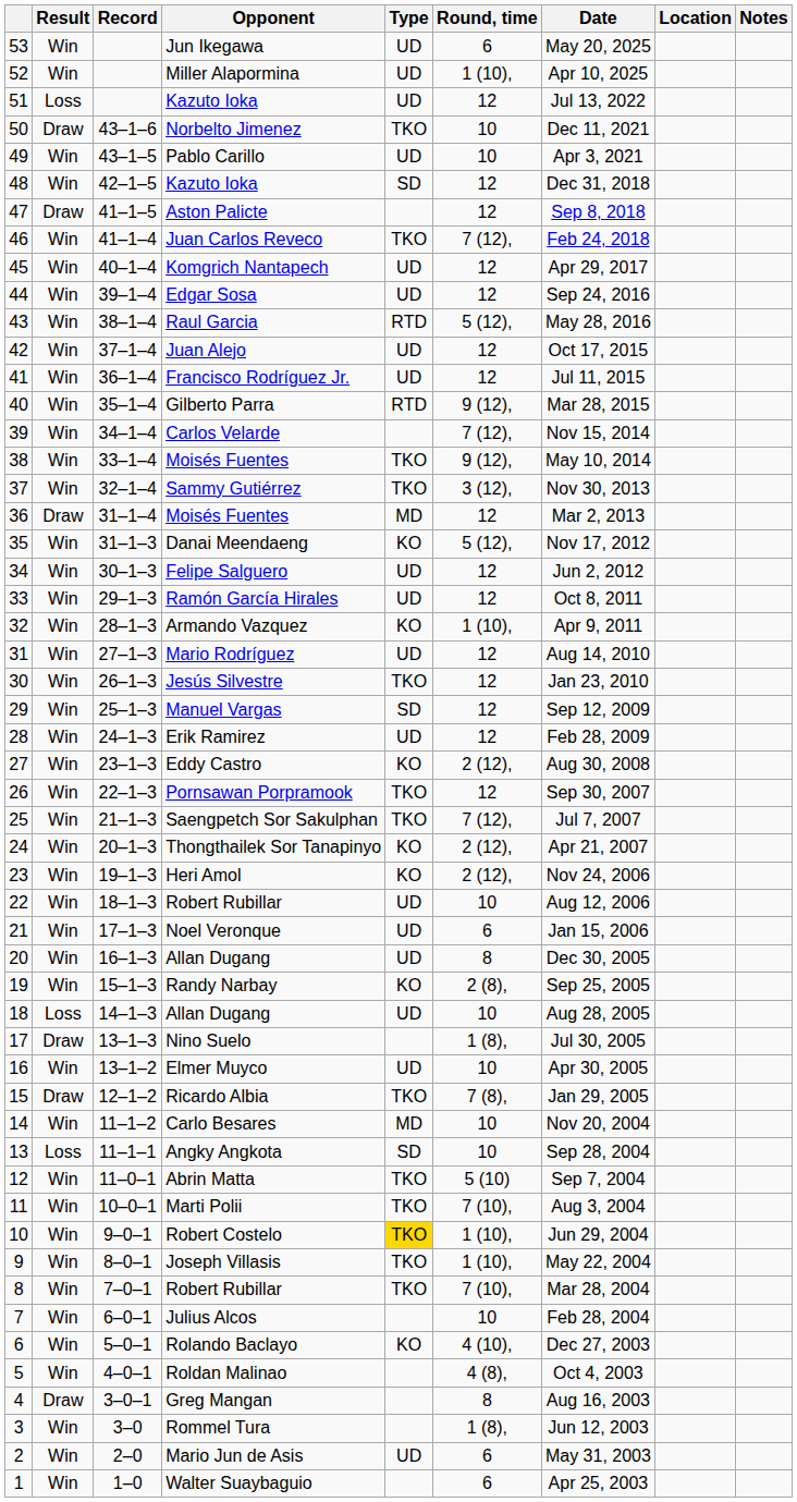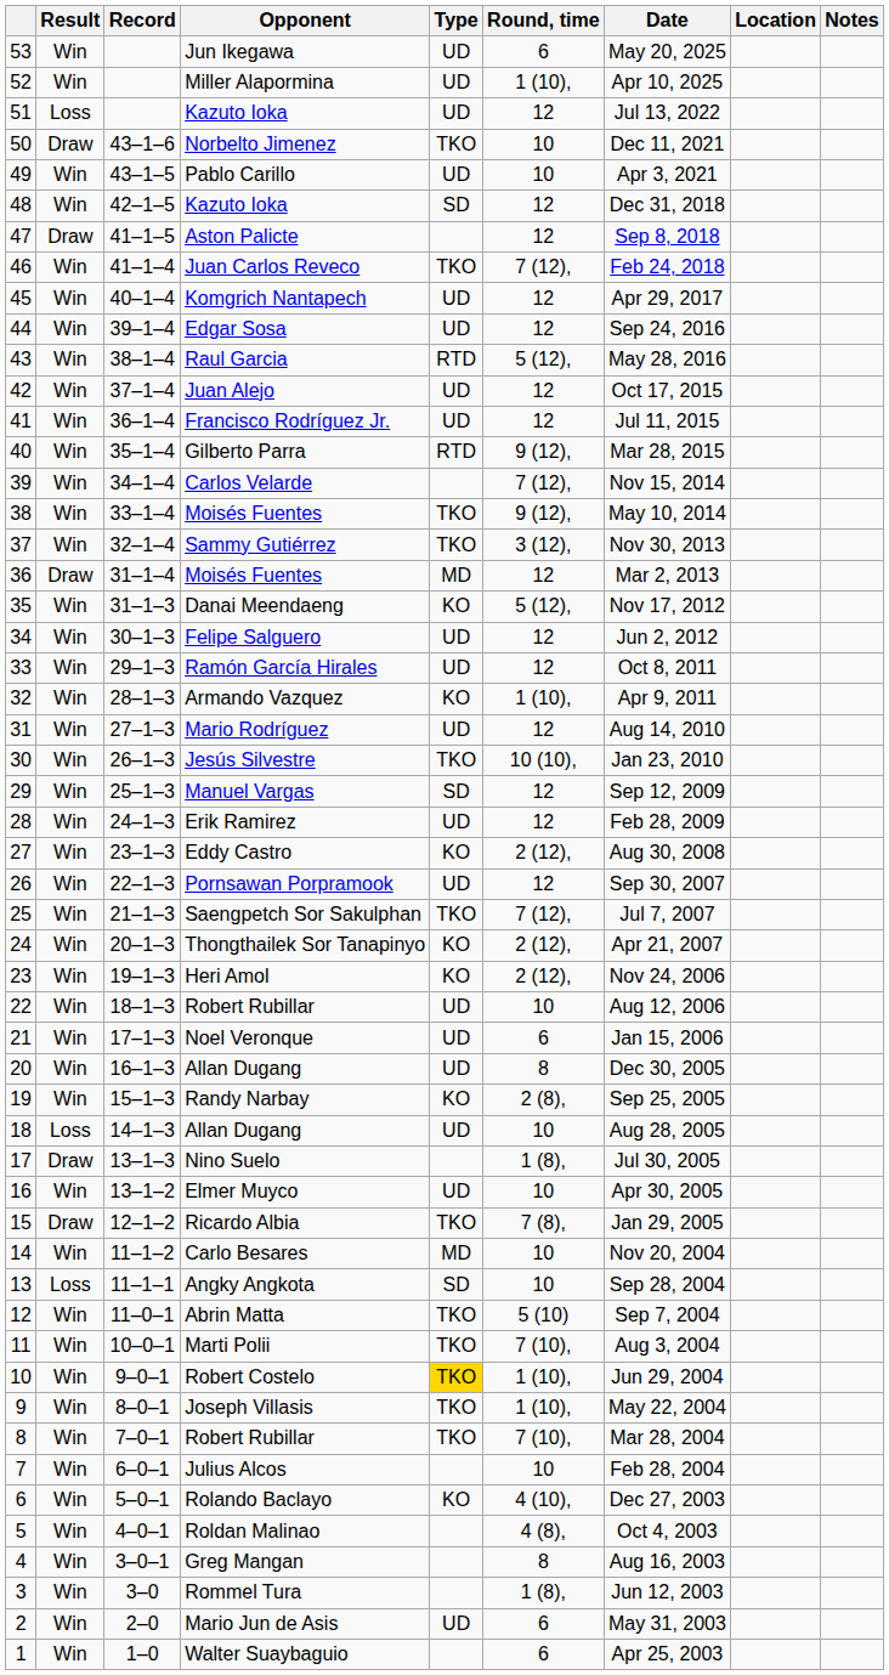 <table class="wikitable" style="text-align:center">
 <tr>
 <th></th>
 <th>Result</th>
 <th>Record</th>
 <th>Opponent</th>
 <th>Type</th>
 <th>Round, time</th>
 <th>Date</th>
 <th>Location</th>
 <th>Notes</th>
 </tr>
 <tr>
 <td>53</td>
 <td>Win</td>
 <td></td>
 <td style="text-align: left;">Jun Ikegawa</td>
 <td>UD</td>
 <td>6</td>
 <td>May 20, 2025</td>
 <td style="text-align:left;"></td>
 <td></td>
 </tr>
 <tr>
 <td>52</td>
 <td>Win</td>
 <td></td>
 <td style="text-align:left;">Miller Alapormina</td>
 <td>UD</td>
 <td>1 (10), </td>
 <td>Apr 10, 2025</td>
 <td style="text-align:left;"></td>
 <td></td>
 </tr>
 <tr>
 <td>51</td>
 <td>Loss</td>
 <td></td>
 <td style="text-align:left;"><a href='#'>Kazuto Ioka</a></td>
 <td>UD</td>
 <td>12</td>
 <td>Jul 13, 2022</td>
 <td style="text-align:left;"></td>
 <td style="text-align:left;"></td>
 </tr>
 <tr>
 <td>50</td>
 <td>Draw</td>
 <td>43–1–6</td>
 <td style="text-align:left;"><a href='#'>Norbelto Jimenez</a></td>
 <td>TKO</td>
 <td>10</td>
 <td>Dec 11, 2021</td>
 <td style="text-align:left;"></td>
 <td style="text-align:left;"></td>
 </tr>
 <tr>
 <td>49</td>
 <td>Win</td>
 <td>43–1–5</td>
 <td style="text-align:left;">Pablo Carillo</td>
 <td>UD</td>
 <td>10</td>
 <td>Apr 3, 2021</td>
 <td style="text-align:left;"></td>
 <td style="text-align:left;"></td>
 </tr>
 <tr>
 <td>48</td>
 <td>Win</td>
 <td>42–1–5</td>
 <td style="text-align:left;"><a href='#'>Kazuto Ioka</a></td>
 <td>SD</td>
 <td>12</td>
 <td>Dec 31, 2018</td>
 <td style="text-align:left;"></td>
 <td style="text-align:left;"></td>
 </tr>
 <tr>
 <td>47</td>
 <td>Draw</td>
 <td>41–1–5</td>
 <td style="text-align:left;"><a href='#'>Aston Palicte</a></td>
 <td></td>
 <td>12</td>
 <td><a href='#'>Sep 8, 2018</a></td>
 <td style="text-align:left;"></td>
 <td style="text-align:left;"></td>
 </tr>
 <tr>
 <td>46</td>
 <td>Win</td>
 <td>41–1–4</td>
 <td style="text-align:left;"><a href='#'>Juan Carlos Reveco</a></td>
 <td>TKO</td>
 <td>7 (12), </td>
 <td><a href='#'>Feb 24, 2018</a></td>
 <td style="text-align:left;"></td>
 <td style="text-align:left;"></td>
 </tr>
 <tr>
 <td>45</td>
 <td>Win</td>
 <td>40–1–4</td>
 <td style="text-align:left;"><a href='#'>Komgrich Nantapech</a></td>
 <td>UD</td>
 <td>12</td>
 <td>Apr 29, 2017</td>
 <td style="text-align:left;"></td>
 <td style="text-align:left;"></td>
 </tr>
 <tr>
 <td>44</td>
 <td>Win</td>
 <td>39–1–4</td>
 <td style="text-align:left;"><a href='#'>Edgar Sosa</a></td>
 <td>UD</td>
 <td>12</td>
 <td>Sep 24, 2016</td>
 <td style="text-align:left;"></td>
 <td style="text-align:left;"></td>
 </tr>
 <tr>
 <td>43</td>
 <td>Win</td>
 <td>38–1–4</td>
 <td style="text-align:left;"><a href='#'>Raul Garcia</a></td>
 <td>RTD</td>
 <td>5 (12), </td>
 <td>May 28, 2016</td>
 <td style="text-align:left;"></td>
 <td style="text-align:left;"></td>
 </tr>
 <tr>
 <td>42</td>
 <td>Win</td>
 <td>37–1–4</td>
 <td style="text-align:left;"><a href='#'>Juan Alejo</a></td>
 <td>UD</td>
 <td>12</td>
 <td>Oct 17, 2015</td>
 <td style="text-align:left;"></td>
 <td style="text-align:left;"></td>
 </tr>
 <tr>
 <td>41</td>
 <td>Win</td>
 <td>36–1–4</td>
 <td style="text-align:left;"><a href='#'>Francisco Rodríguez Jr.</a></td>
 <td>UD</td>
 <td>12</td>
 <td>Jul 11, 2015</td>
 <td style="text-align:left;"></td>
 <td style="text-align:left;"></td>
 </tr>
 <tr>
 <td>40</td>
 <td>Win</td>
 <td>35–1–4</td>
 <td style="text-align:left;">Gilberto Parra</td>
 <td>RTD</td>
 <td>9 (12), </td>
 <td>Mar 28, 2015</td>
 <td style="text-align:left;"></td>
 <td style="text-align:left;"></td>
 </tr>
 <tr>
 <td>39</td>
 <td>Win</td>
 <td>34–1–4</td>
 <td style="text-align:left;"><a href='#'>Carlos Velarde</a></td>
 <td></td>
 <td>7 (12), </td>
 <td>Nov 15, 2014</td>
 <td style="text-align:left;"></td>
 <td style="text-align:left;"></td>
 </tr>
 <tr>
 <td>38</td>
 <td>Win</td>
 <td>33–1–4</td>
 <td style="text-align:left;"><a href='#'>Moisés Fuentes</a></td>
 <td>TKO</td>
 <td>9 (12), </td>
 <td>May 10, 2014</td>
 <td style="text-align:left;"></td>
 <td style="text-align:left;"></td>
 </tr>
 <tr>
 <td>37</td>
 <td>Win</td>
 <td>32–1–4</td>
 <td style="text-align:left;"><a href='#'>Sammy Gutiérrez</a></td>
 <td>TKO</td>
 <td>3 (12), </td>
 <td>Nov 30, 2013</td>
 <td style="text-align:left;"></td>
 <td style="text-align:left;"></td>
 </tr>
 <tr>
 <td>36</td>
 <td>Draw</td>
 <td>31–1–4</td>
 <td style="text-align:left;"><a href='#'>Moisés Fuentes</a></td>
 <td>MD</td>
 <td>12</td>
 <td>Mar 2, 2013</td>
 <td style="text-align:left;"></td>
 <td style="text-align:left;"></td>
 </tr>
 <tr>
 <td>35</td>
 <td>Win</td>
 <td>31–1–3</td>
 <td style="text-align:left;">Danai Meendaeng</td>
 <td>KO</td>
 <td>5 (12), </td>
 <td>Nov 17, 2012</td>
 <td style="text-align:left;"></td>
 <td></td>
 </tr>
 <tr>
 <td>34</td>
 <td>Win</td>
 <td>30–1–3</td>
 <td style="text-align:left;"><a href='#'>Felipe Salguero</a></td>
 <td>UD</td>
 <td>12</td>
 <td>Jun 2, 2012</td>
 <td style="text-align:left;"></td>
 <td style="text-align:left;"></td>
 </tr>
 <tr>
 <td>33</td>
 <td>Win</td>
 <td>29–1–3</td>
 <td style="text-align:left;"><a href='#'>Ramón García Hirales</a></td>
 <td>UD</td>
 <td>12</td>
 <td>Oct 8, 2011</td>
 <td style="text-align:left;"></td>
 <td style="text-align:left;"></td>
 </tr>
 <tr>
 <td>32</td>
 <td>Win</td>
 <td>28–1–3</td>
 <td style="text-align:left;">Armando Vazquez</td>
 <td>KO</td>
 <td>1 (10), </td>
 <td>Apr 9, 2011</td>
 <td style="text-align:left;"></td>
 <td></td>
 </tr>
 <tr>
 <td>31</td>
 <td>Win</td>
 <td>27–1–3</td>
 <td style="text-align:left;"><a href='#'>Mario Rodríguez</a></td>
 <td>UD</td>
 <td>12</td>
 <td>Aug 14, 2010</td>
 <td style="text-align:left;"></td>
 <td style="text-align:left;"></td>
 </tr>
 <tr>
 <td>30</td>
 <td>Win</td>
 <td>26–1–3</td>
 <td style="text-align:left;"><a href='#'>Jesús Silvestre</a></td>
 <td>TKO</td>
-<td>12</td>
+<td>10 (10), </td>
 <td>Jan 23, 2010</td>
 <td style="text-align:left;"></td>
 <td></td>
 </tr>
 <tr>
 <td>29</td>
 <td>Win</td>
 <td>25–1–3</td>
 <td style="text-align:left;"><a href='#'>Manuel Vargas</a></td>
 <td>SD</td>
 <td>12</td>
 <td>Sep 12, 2009</td>
 <td style="text-align:left;"></td>
 <td style="text-align:left;"></td>
 </tr>
 <tr>
 <td>28</td>
 <td>Win</td>
 <td>24–1–3</td>
 <td style="text-align:left;">Erik Ramirez</td>
 <td>UD</td>
 <td>12</td>
 <td>Feb 28, 2009</td>
 <td style="text-align:left;"></td>
 <td style="text-align:left;"></td>
 </tr>
 <tr>
 <td>27</td>
 <td>Win</td>
 <td>23–1–3</td>
 <td style="text-align:left;">Eddy Castro</td>
 <td>KO</td>
 <td>2 (12), </td>
 <td>Aug 30, 2008</td>
 <td style="text-align:left;"></td>
 <td style="text-align:left;"></td>
 </tr>
 <tr>
 <td>26</td>
 <td>Win</td>
 <td>22–1–3</td>
 <td style="text-align:left;"><a href='#'>Pornsawan Porpramook</a></td>
-<td>TKO</td>
+<td>UD</td>
 <td>12</td>
 <td>Sep 30, 2007</td>
 <td style="text-align:left;"></td>
 <td style="text-align:left;"></td>
 </tr>
 <tr>
 <td>25</td>
 <td>Win</td>
 <td>21–1–3</td>
 <td style="text-align:left;">Saengpetch Sor Sakulphan</td>
 <td>TKO</td>
 <td>7 (12), </td>
 <td>Jul 7, 2007</td>
 <td style="text-align:left;"></td>
 <td style="text-align:left;"></td>
 </tr>
 <tr>
 <td>24</td>
 <td>Win</td>
 <td>20–1–3</td>
 <td style="text-align:left;">Thongthailek Sor Tanapinyo</td>
 <td>KO</td>
 <td>2 (12), </td>
 <td>Apr 21, 2007</td>
 <td style="text-align:left;"></td>
 <td style="text-align:left;"></td>
 </tr>
 <tr>
 <td>23</td>
 <td>Win</td>
 <td>19–1–3</td>
 <td style="text-align:left;">Heri Amol</td>
 <td>KO</td>
 <td>2 (12), </td>
 <td>Nov 24, 2006</td>
 <td style="text-align:left;"></td>
 <td style="text-align:left;"></td>
 </tr>
 <tr>
 <td>22</td>
 <td>Win</td>
 <td>18–1–3</td>
 <td style="text-align:left;">Robert Rubillar</td>
 <td>UD</td>
 <td>10</td>
 <td>Aug 12, 2006</td>
 <td style="text-align:left;"></td>
 <td></td>
 </tr>
 <tr>
 <td>21</td>
 <td>Win</td>
 <td>17–1–3</td>
 <td style="text-align:left;">Noel Veronque</td>
 <td>UD</td>
 <td>6</td>
 <td>Jan 15, 2006</td>
 <td style="text-align:left;"></td>
 <td></td>
 </tr>
 <tr>
 <td>20</td>
 <td>Win</td>
 <td>16–1–3</td>
 <td style="text-align:left;">Allan Dugang</td>
 <td>UD</td>
 <td>8</td>
 <td>Dec 30, 2005</td>
 <td style="text-align:left;"></td>
 <td></td>
 </tr>
 <tr>
 <td>19</td>
 <td>Win</td>
 <td>15–1–3</td>
 <td style="text-align:left;">Randy Narbay</td>
 <td>KO</td>
 <td>2 (8), </td>
 <td>Sep 25, 2005</td>
 <td style="text-align:left;"></td>
 <td></td>
 </tr>
 <tr>
 <td>18</td>
 <td>Loss</td>
 <td>14–1–3</td>
 <td style="text-align:left;">Allan Dugang</td>
 <td>UD</td>
 <td>10</td>
 <td>Aug 28, 2005</td>
 <td style="text-align:left;"></td>
 <td></td>
 </tr>
 <tr>
 <td>17</td>
 <td>Draw</td>
 <td>13–1–3</td>
 <td style="text-align:left;">Nino Suelo</td>
 <td></td>
 <td>1 (8), </td>
 <td>Jul 30, 2005</td>
 <td style="text-align:left;"></td>
 <td></td>
 </tr>
 <tr>
 <td>16</td>
 <td>Win</td>
 <td>13–1–2</td>
 <td style="text-align:left;">Elmer Muyco</td>
 <td>UD</td>
 <td>10</td>
 <td>Apr 30, 2005</td>
 <td style="text-align:left;"></td>
 <td></td>
 </tr>
 <tr>
 <td>15</td>
 <td>Draw</td>
 <td>12–1–2</td>
 <td style="text-align:left;">Ricardo Albia</td>
 <td>TKO</td>
 <td>7 (8), </td>
 <td>Jan 29, 2005</td>
 <td style="text-align:left;"></td>
 <td></td>
 </tr>
 <tr>
 <td>14</td>
 <td>Win</td>
 <td>11–1–2</td>
 <td style="text-align:left;">Carlo Besares</td>
 <td>MD</td>
 <td>10</td>
 <td>Nov 20, 2004</td>
 <td style="text-align:left;"></td>
 <td></td>
 </tr>
 <tr>
 <td>13</td>
 <td>Loss</td>
 <td>11–1–1</td>
 <td style="text-align:left;">Angky Angkota</td>
 <td>SD</td>
 <td>10</td>
 <td>Sep 28, 2004</td>
 <td style="text-align:left;"></td>
 <td></td>
 </tr>
 <tr>
 <td>12</td>
 <td>Win</td>
 <td>11–0–1</td>
 <td style="text-align:left;">Abrin Matta</td>
 <td>TKO</td>
 <td>5 (10)</td>
 <td>Sep 7, 2004</td>
 <td style="text-align:left;"></td>
 <td></td>
 </tr>
 <tr>
 <td>11</td>
 <td>Win</td>
 <td>10–0–1</td>
 <td style="text-align:left;">Marti Polii</td>
 <td>TKO</td>
 <td>7 (10), </td>
 <td>Aug 3, 2004</td>
 <td style="text-align:left;"></td>
 <td></td>
 </tr>
 <tr>
 <td>10</td>
 <td>Win</td>
 <td>9–0–1</td>
 <td style="text-align:left;">Robert Costelo</td>
 <td style="background: gold;">TKO</td>
 <td>1 (10), </td>
 <td>Jun 29, 2004</td>
 <td style="text-align:left;"></td>
 <td style="text-align:left;"></td>
 </tr>
 <tr>
 <td>9</td>
 <td>Win</td>
 <td>8–0–1</td>
 <td style="text-align:left;">Joseph Villasis</td>
 <td>TKO</td>
 <td>1 (10), </td>
 <td>May 22, 2004</td>
 <td style="text-align:left;"></td>
 <td style="text-align:left;"></td>
 </tr>
 <tr>
 <td>8</td>
 <td>Win</td>
 <td>7–0–1</td>
 <td style="text-align:left;">Robert Rubillar</td>
 <td>TKO</td>
 <td>7 (10), </td>
 <td>Mar 28, 2004</td>
 <td style="text-align:left;"></td>
 <td></td>
 </tr>
 <tr>
 <td>7</td>
 <td>Win</td>
 <td>6–0–1</td>
 <td style="text-align:left;">Julius Alcos</td>
 <td></td>
 <td>10</td>
 <td>Feb 28, 2004</td>
 <td style="text-align:left;"></td>
 <td></td>
 </tr>
 <tr>
 <td>6</td>
 <td>Win</td>
 <td>5–0–1</td>
 <td style="text-align:left;">Rolando Baclayo</td>
 <td>KO</td>
 <td>4 (10), </td>
 <td>Dec 27, 2003</td>
 <td style="text-align:left;"></td>
 <td></td>
 </tr>
 <tr>
 <td>5</td>
 <td>Win</td>
 <td>4–0–1</td>
 <td style="text-align:left;">Roldan Malinao</td>
 <td></td>
 <td>4 (8), </td>
 <td>Oct 4, 2003</td>
 <td style="text-align:left;"></td>
 <td></td>
 </tr>
 <tr>
 <td>4</td>
-<td>Draw</td>
+<td>Win</td>
 <td>3–0–1</td>
 <td style="text-align:left;">Greg Mangan</td>
 <td></td>
 <td>8</td>
 <td>Aug 16, 2003</td>
 <td style="text-align:left;"></td>
 <td></td>
 </tr>
 <tr>
 <td>3</td>
 <td>Win</td>
 <td>3–0</td>
 <td style="text-align:left;">Rommel Tura</td>
 <td></td>
 <td>1 (8), </td>
 <td>Jun 12, 2003</td>
 <td style="text-align:left;"></td>
 <td></td>
 </tr>
 <tr>
 <td>2</td>
 <td>Win</td>
 <td>2–0</td>
 <td style="text-align:left;">Mario Jun de Asis</td>
 <td>UD</td>
 <td>6</td>
 <td>May 31, 2003</td>
 <td style="text-align:left;"></td>
 <td></td>
 </tr>
 <tr>
 <td>1</td>
 <td>Win</td>
 <td>1–0</td>
 <td style="text-align:left;">Walter Suaybaguio</td>
 <td></td>
 <td>6</td>
 <td>Apr 25, 2003</td>
 <td style="text-align:left;"></td>
 <td></td>
 </tr>
 </table>
